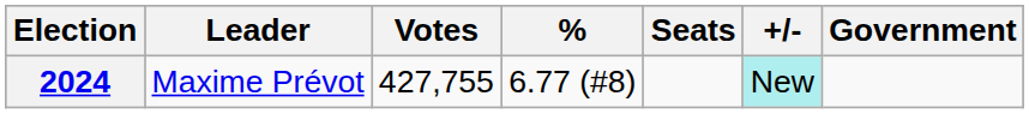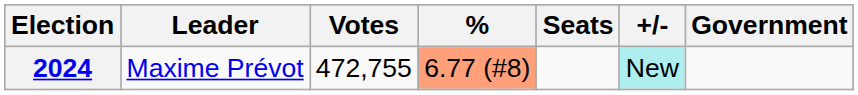 <table class="wikitable" style="text-align:right;">
 <tr>
 <th>Election</th>
 <th>Leader</th>
 <th>Votes</th>
 <th>%</th>
 <th>Seats</th>
 <th>+/-</th>
 <th>Government</th>
 </tr>
 <tr>
 <th><a href='#'>2024</a></th>
 <td><a href='#'>Maxime Prévot</a></td>
-<td>427,755</td>
-<td>6.77 (#8)</td>
+<td>472,755</td>
+<td style="background: lightsalmon;">6.77 (#8)</td>
 <td></td>
 <td style="background: paleturquoise;">New</td>
 <td></td>
 </tr>
 </table>
